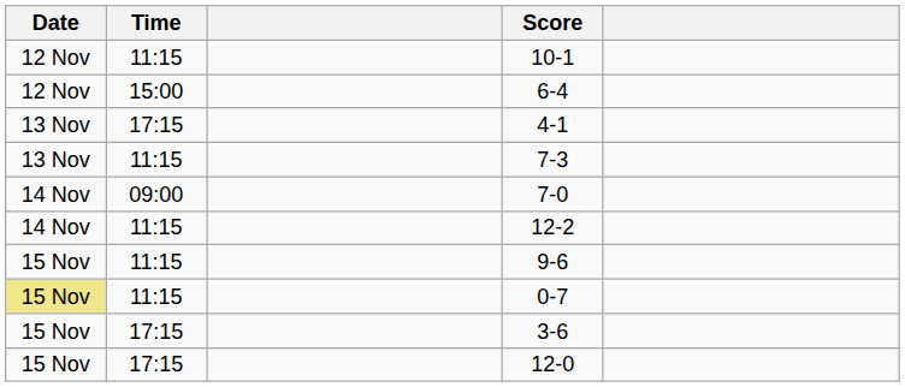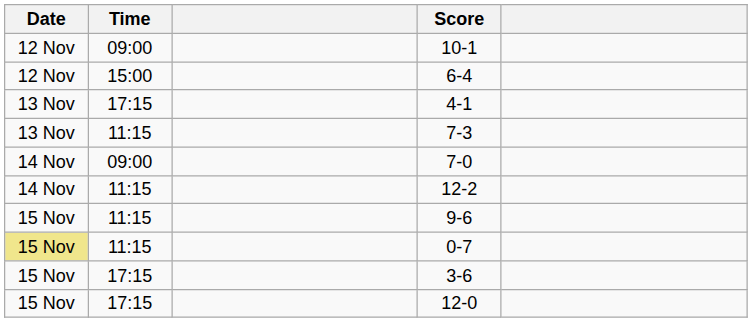 <table class="wikitable" style="text-align: center; font-size:90% ">
 <tr>
 <th width="60">Date</th>
 <th width="60">Time</th>
 <th align="right" width="190"></th>
 <th width="60">Score</th>
 <th align="left" width="190"></th>
 </tr>
 <tr>
 <td>12 Nov</td>
-<td>11:15</td>
+<td>09:00</td>
 <td align=right></td>
 <td align=center>10-1</td>
 <td align=left></td>
 </tr>
 <tr>
 <td>12 Nov</td>
 <td>15:00</td>
 <td align=right></td>
 <td align=center>6-4</td>
 <td align=left></td>
 </tr>
 <tr>
 <td>13 Nov</td>
 <td>17:15</td>
 <td align=right></td>
 <td align=center>4-1</td>
 <td align=left></td>
 </tr>
 <tr>
 <td>13 Nov</td>
 <td>11:15</td>
 <td align=right></td>
 <td align=center>7-3</td>
 <td align=left></td>
 </tr>
 <tr>
 <td>14 Nov</td>
 <td>09:00</td>
 <td align=right></td>
 <td align=center>7-0</td>
 <td align=left></td>
 </tr>
 <tr>
 <td>14 Nov</td>
 <td>11:15</td>
 <td align=right></td>
 <td align=center>12-2</td>
 <td align=left></td>
 </tr>
 <tr>
 <td>15 Nov</td>
 <td>11:15</td>
 <td align=right></td>
 <td align=center>9-6</td>
 <td align=left></td>
 </tr>
 <tr>
 <td style="background: khaki;">15 Nov</td>
 <td>11:15</td>
 <td align=right></td>
 <td align=center>0-7</td>
 <td align=left></td>
 </tr>
 <tr>
 <td>15 Nov</td>
 <td>17:15</td>
 <td align=right></td>
 <td align=center>3-6</td>
 <td align=left></td>
 </tr>
 <tr>
 <td>15 Nov</td>
 <td>17:15</td>
 <td align=right></td>
 <td align=center>12-0</td>
 <td align=left></td>
 </tr>
 </table>
